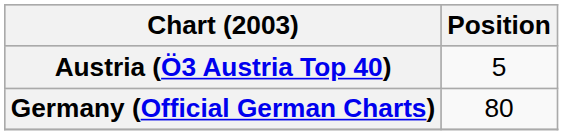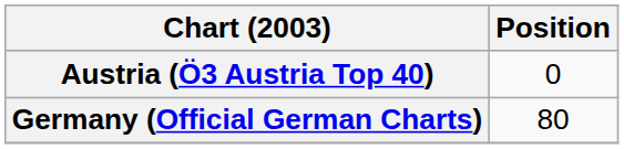 <table class="wikitable sortable plainrowheaders" style="text-align:center;">
 <tr>
 <th>Chart (2003)</th>
 <th>Position</th>
 </tr>
 <tr>
 <th scope="row">Austria (<a href='#'>Ö3 Austria Top 40</a>)</th>
-<td style="text-align:center;">5</td>
+<td style="text-align:center;">0</td>
 </tr>
 <tr>
 <th scope="row">Germany (<a href='#'>Official German Charts</a>)</th>
 <td style="text-align:center;">80</td>
 </tr>
 <tr>
 </tr>
 </table>
